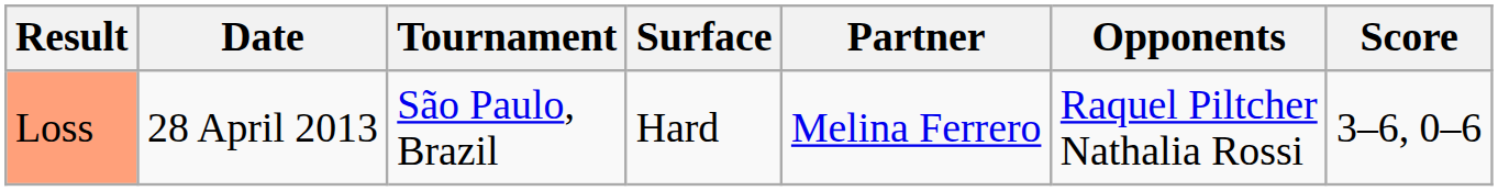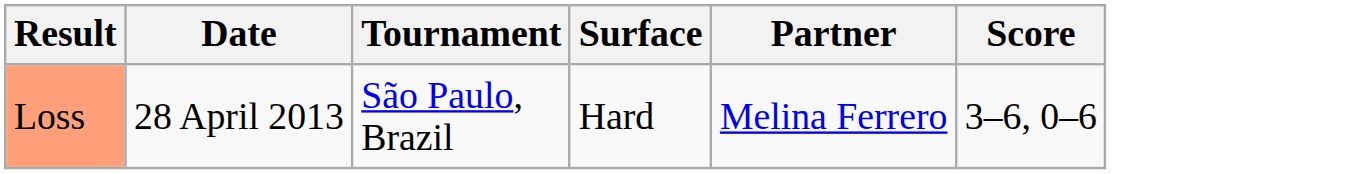 <table class=wikitable>
 <tr>
 <th>Result</th>
 <th>Date</th>
 <th>Tournament</th>
 <th>Surface</th>
 <th>Partner</th>
-<th>Opponents</th>
 <th>Score</th>
 </tr>
 <tr>
 <td bgcolor="FFA07A">Loss</td>
 <td>28 April 2013</td>
 <td><a href='#'>São Paulo</a>, <br>Brazil</td>
 <td>Hard</td>
 <td> <a href='#'>Melina Ferrero</a></td>
-<td> <a href='#'>Raquel Piltcher</a><br> Nathalia Rossi</td>
 <td>3–6, 0–6</td>
 </tr>
 </table>
